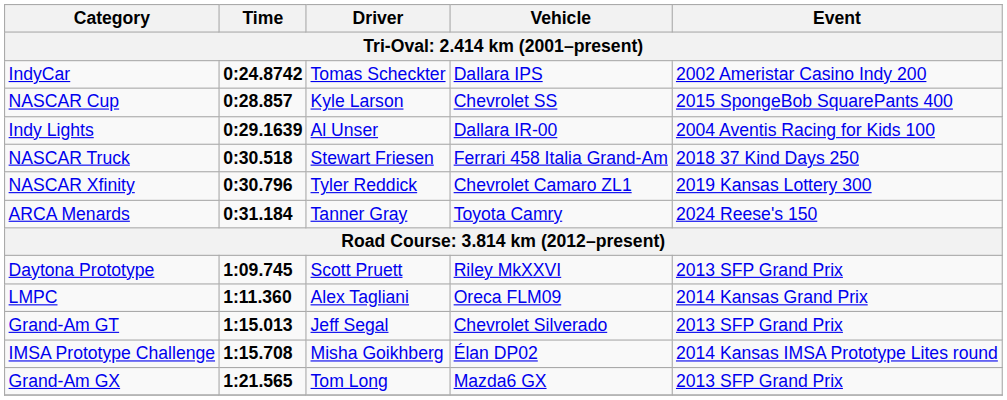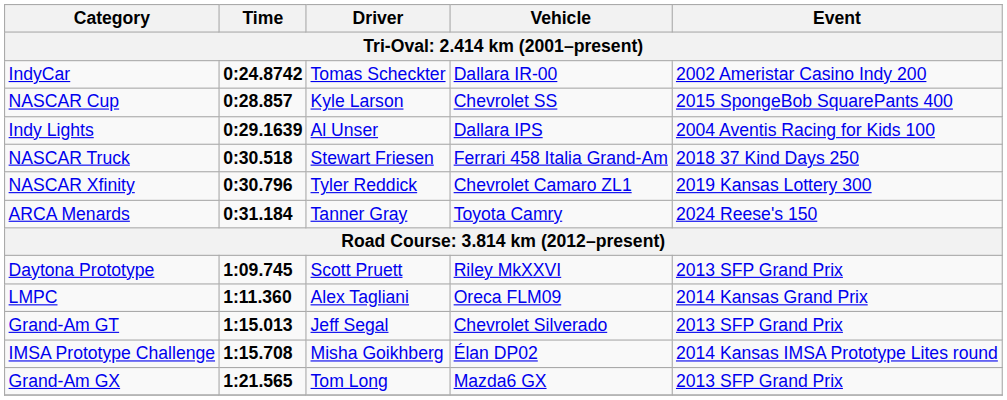 <table class="wikitable">
 <tr>
 <th>Category</th>
 <th>Time</th>
 <th>Driver</th>
 <th>Vehicle</th>
 <th>Event</th>
 </tr>
 <tr>
 <th colspan="5">Tri-Oval: 2.414 km (2001–present)</th>
 </tr>
 <tr>
 <td><a href='#'>IndyCar</a></td>
 <td><strong>0:24.8742</strong></td>
 <td><a href='#'>Tomas Scheckter</a></td>
-<td><a href='#'>Dallara IPS</a></td>
+<td><a href='#'>Dallara IR-00</a></td>
 <td><a href='#'>2002 Ameristar Casino Indy 200</a></td>
 </tr>
 <tr>
 <td><a href='#'>NASCAR Cup</a></td>
 <td><strong>0:28.857</strong></td>
 <td><a href='#'>Kyle Larson</a></td>
 <td><a href='#'>Chevrolet SS</a></td>
 <td><a href='#'>2015 SpongeBob SquarePants 400</a></td>
 </tr>
 <tr>
 <td><a href='#'>Indy Lights</a></td>
 <td><strong>0:29.1639</strong></td>
 <td><a href='#'>Al Unser</a></td>
-<td><a href='#'>Dallara IR-00</a></td>
+<td><a href='#'>Dallara IPS</a></td>
 <td><a href='#'>2004 Aventis Racing for Kids 100</a></td>
 </tr>
 <tr>
 <td><a href='#'>NASCAR Truck</a></td>
 <td><strong>0:30.518</strong></td>
 <td><a href='#'>Stewart Friesen</a></td>
 <td><a href='#'>Ferrari 458 Italia Grand-Am</a></td>
 <td><a href='#'>2018 37 Kind Days 250</a></td>
 </tr>
 <tr>
 <td><a href='#'>NASCAR Xfinity</a></td>
 <td><strong>0:30.796</strong></td>
 <td><a href='#'>Tyler Reddick</a></td>
 <td><a href='#'>Chevrolet Camaro ZL1</a></td>
 <td><a href='#'>2019 Kansas Lottery 300</a></td>
 </tr>
 <tr>
 <td><a href='#'>ARCA Menards</a></td>
 <td><strong>0:31.184</strong></td>
 <td><a href='#'>Tanner Gray</a></td>
 <td><a href='#'>Toyota Camry</a></td>
 <td><a href='#'>2024 Reese's 150</a></td>
 </tr>
 <tr>
 <th colspan="5">Road Course: 3.814 km (2012–present)</th>
 </tr>
 <tr>
 <td><a href='#'>Daytona Prototype</a></td>
 <td><strong>1:09.745</strong></td>
 <td><a href='#'>Scott Pruett</a></td>
 <td><a href='#'>Riley MkXXVI</a></td>
 <td><a href='#'>2013 SFP Grand Prix</a></td>
 </tr>
 <tr>
 <td><a href='#'>LMPC</a></td>
 <td><strong>1:11.360</strong></td>
 <td><a href='#'>Alex Tagliani</a></td>
 <td><a href='#'>Oreca FLM09</a></td>
 <td><a href='#'>2014 Kansas Grand Prix</a></td>
 </tr>
 <tr>
 <td><a href='#'>Grand-Am GT</a></td>
 <td><strong>1:15.013</strong></td>
 <td><a href='#'>Jeff Segal</a></td>
 <td><a href='#'>Chevrolet Silverado</a></td>
 <td><a href='#'>2013 SFP Grand Prix</a></td>
 </tr>
 <tr>
 <td><a href='#'>IMSA Prototype Challenge</a></td>
 <td><strong>1:15.708</strong></td>
 <td><a href='#'>Misha Goikhberg</a></td>
 <td><a href='#'>Élan DP02</a></td>
 <td><a href='#'>2014 Kansas IMSA Prototype Lites round</a></td>
 </tr>
 <tr>
 <td><a href='#'>Grand-Am GX</a></td>
 <td><strong>1:21.565</strong></td>
 <td><a href='#'>Tom Long</a></td>
 <td><a href='#'>Mazda6 GX</a></td>
 <td><a href='#'>2013 SFP Grand Prix</a></td>
 </tr>
 <tr>
 </tr>
 </table>
